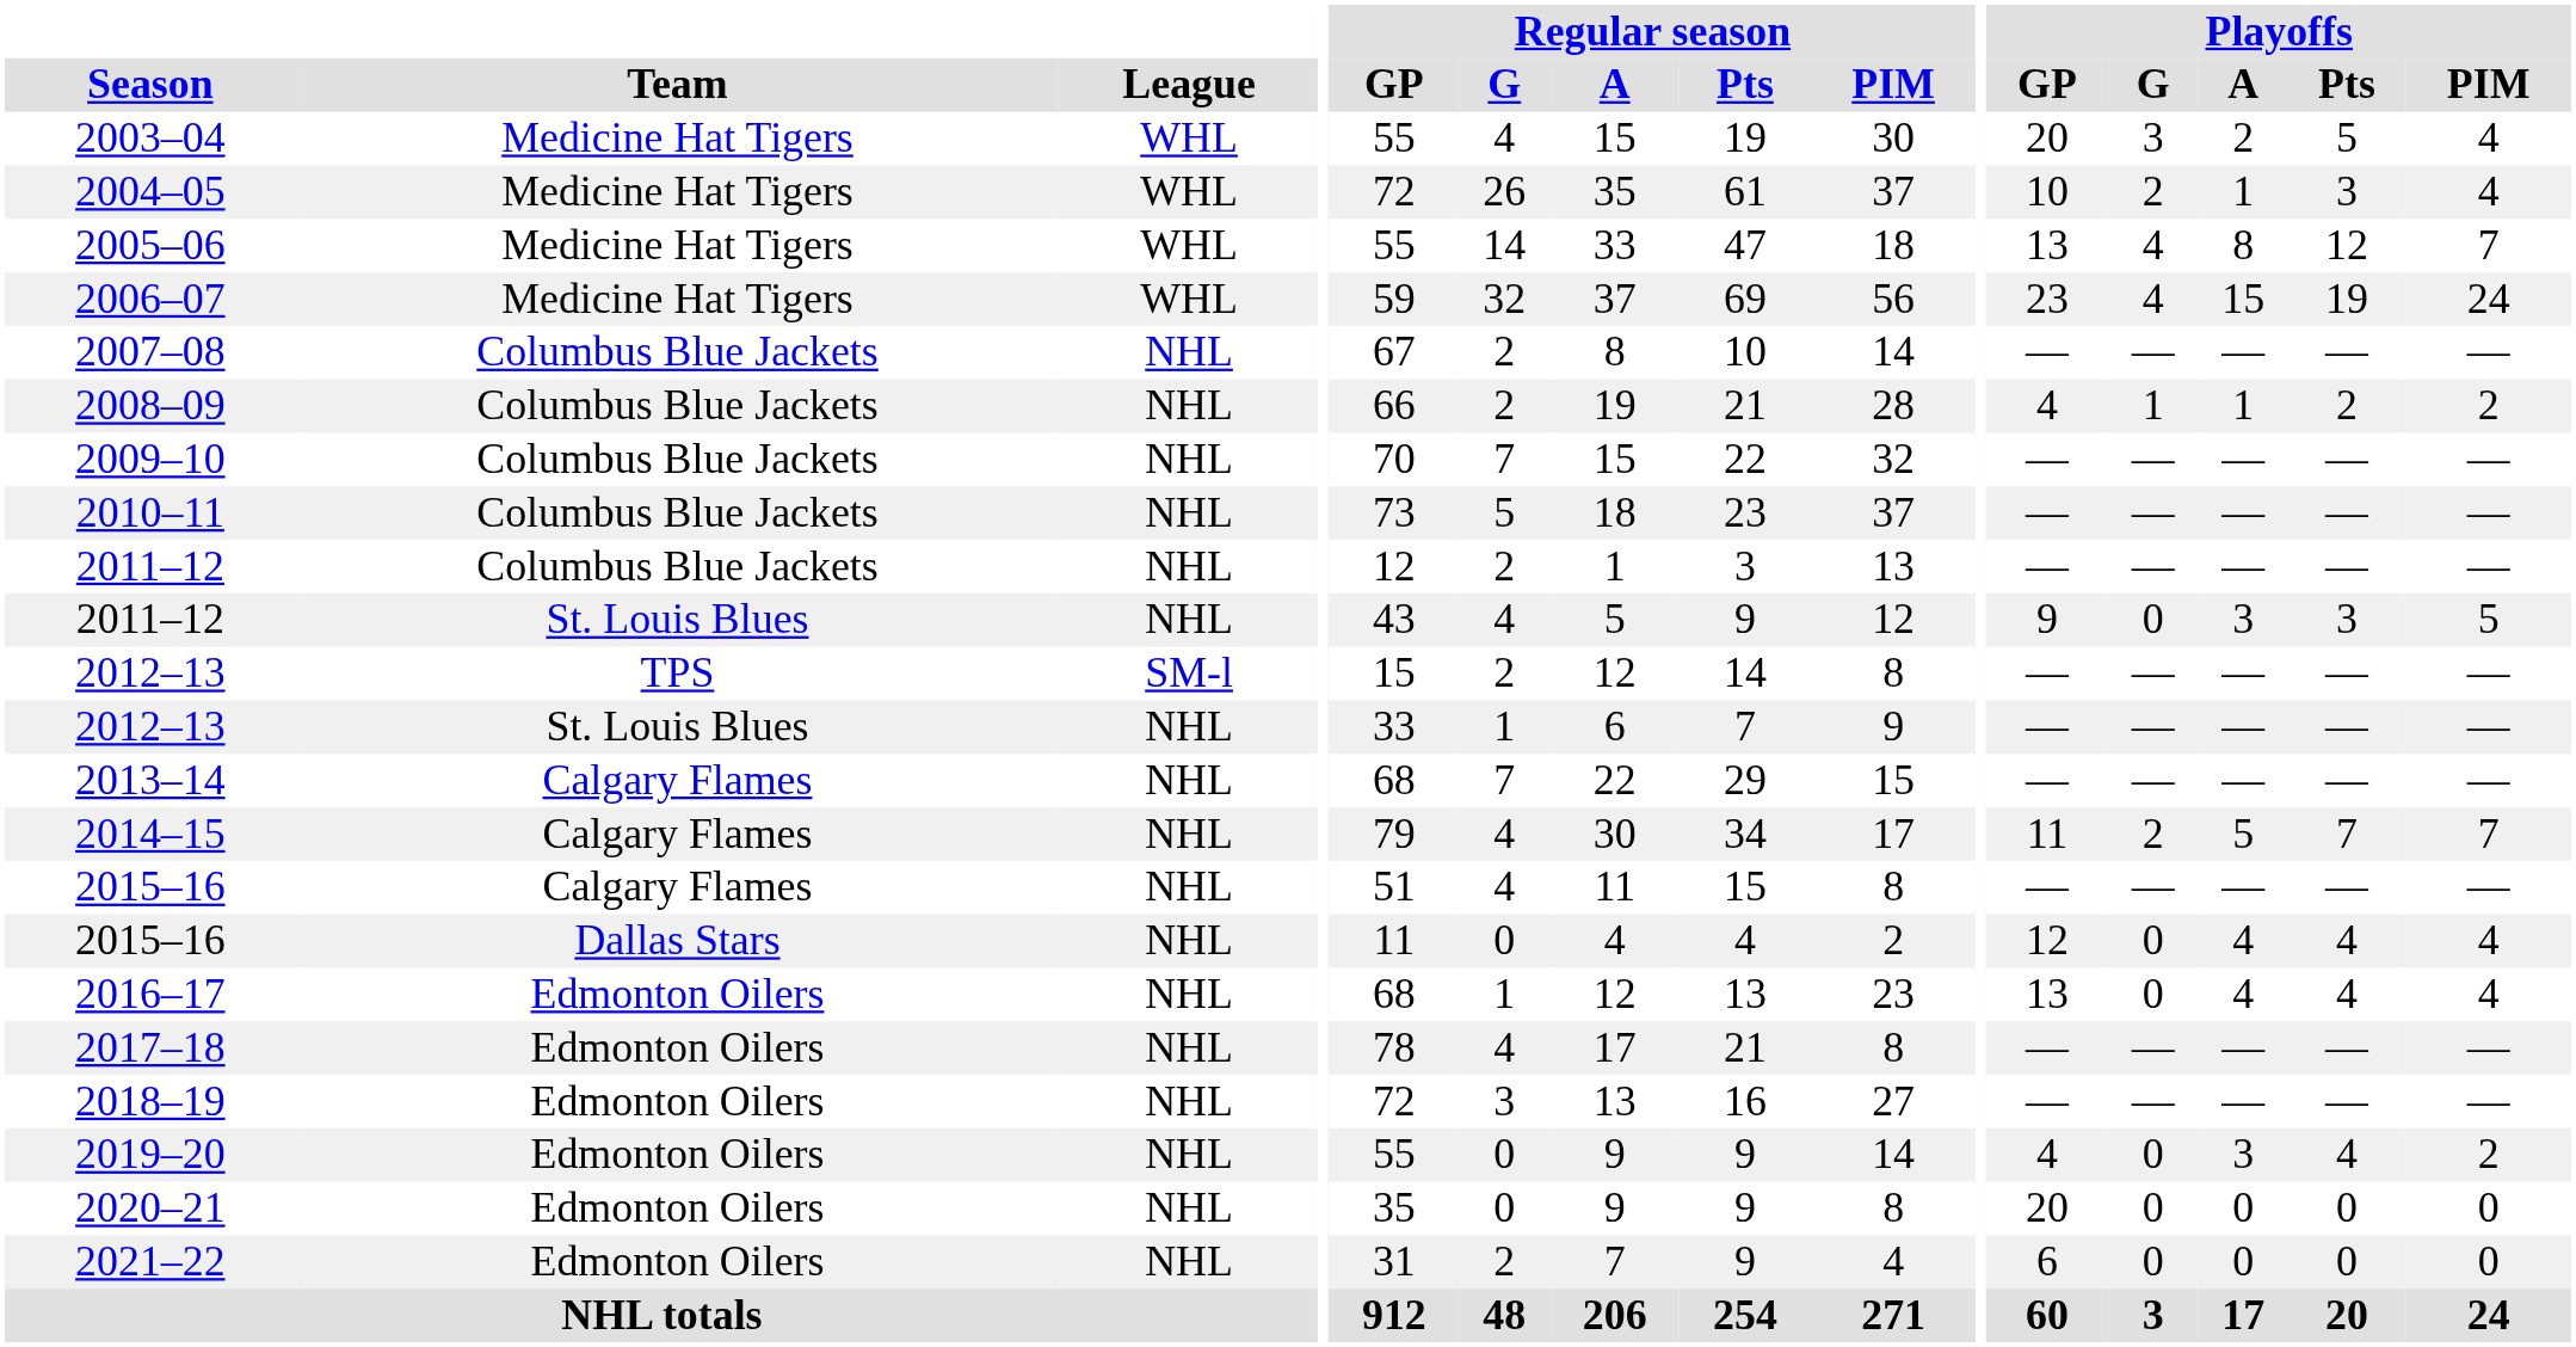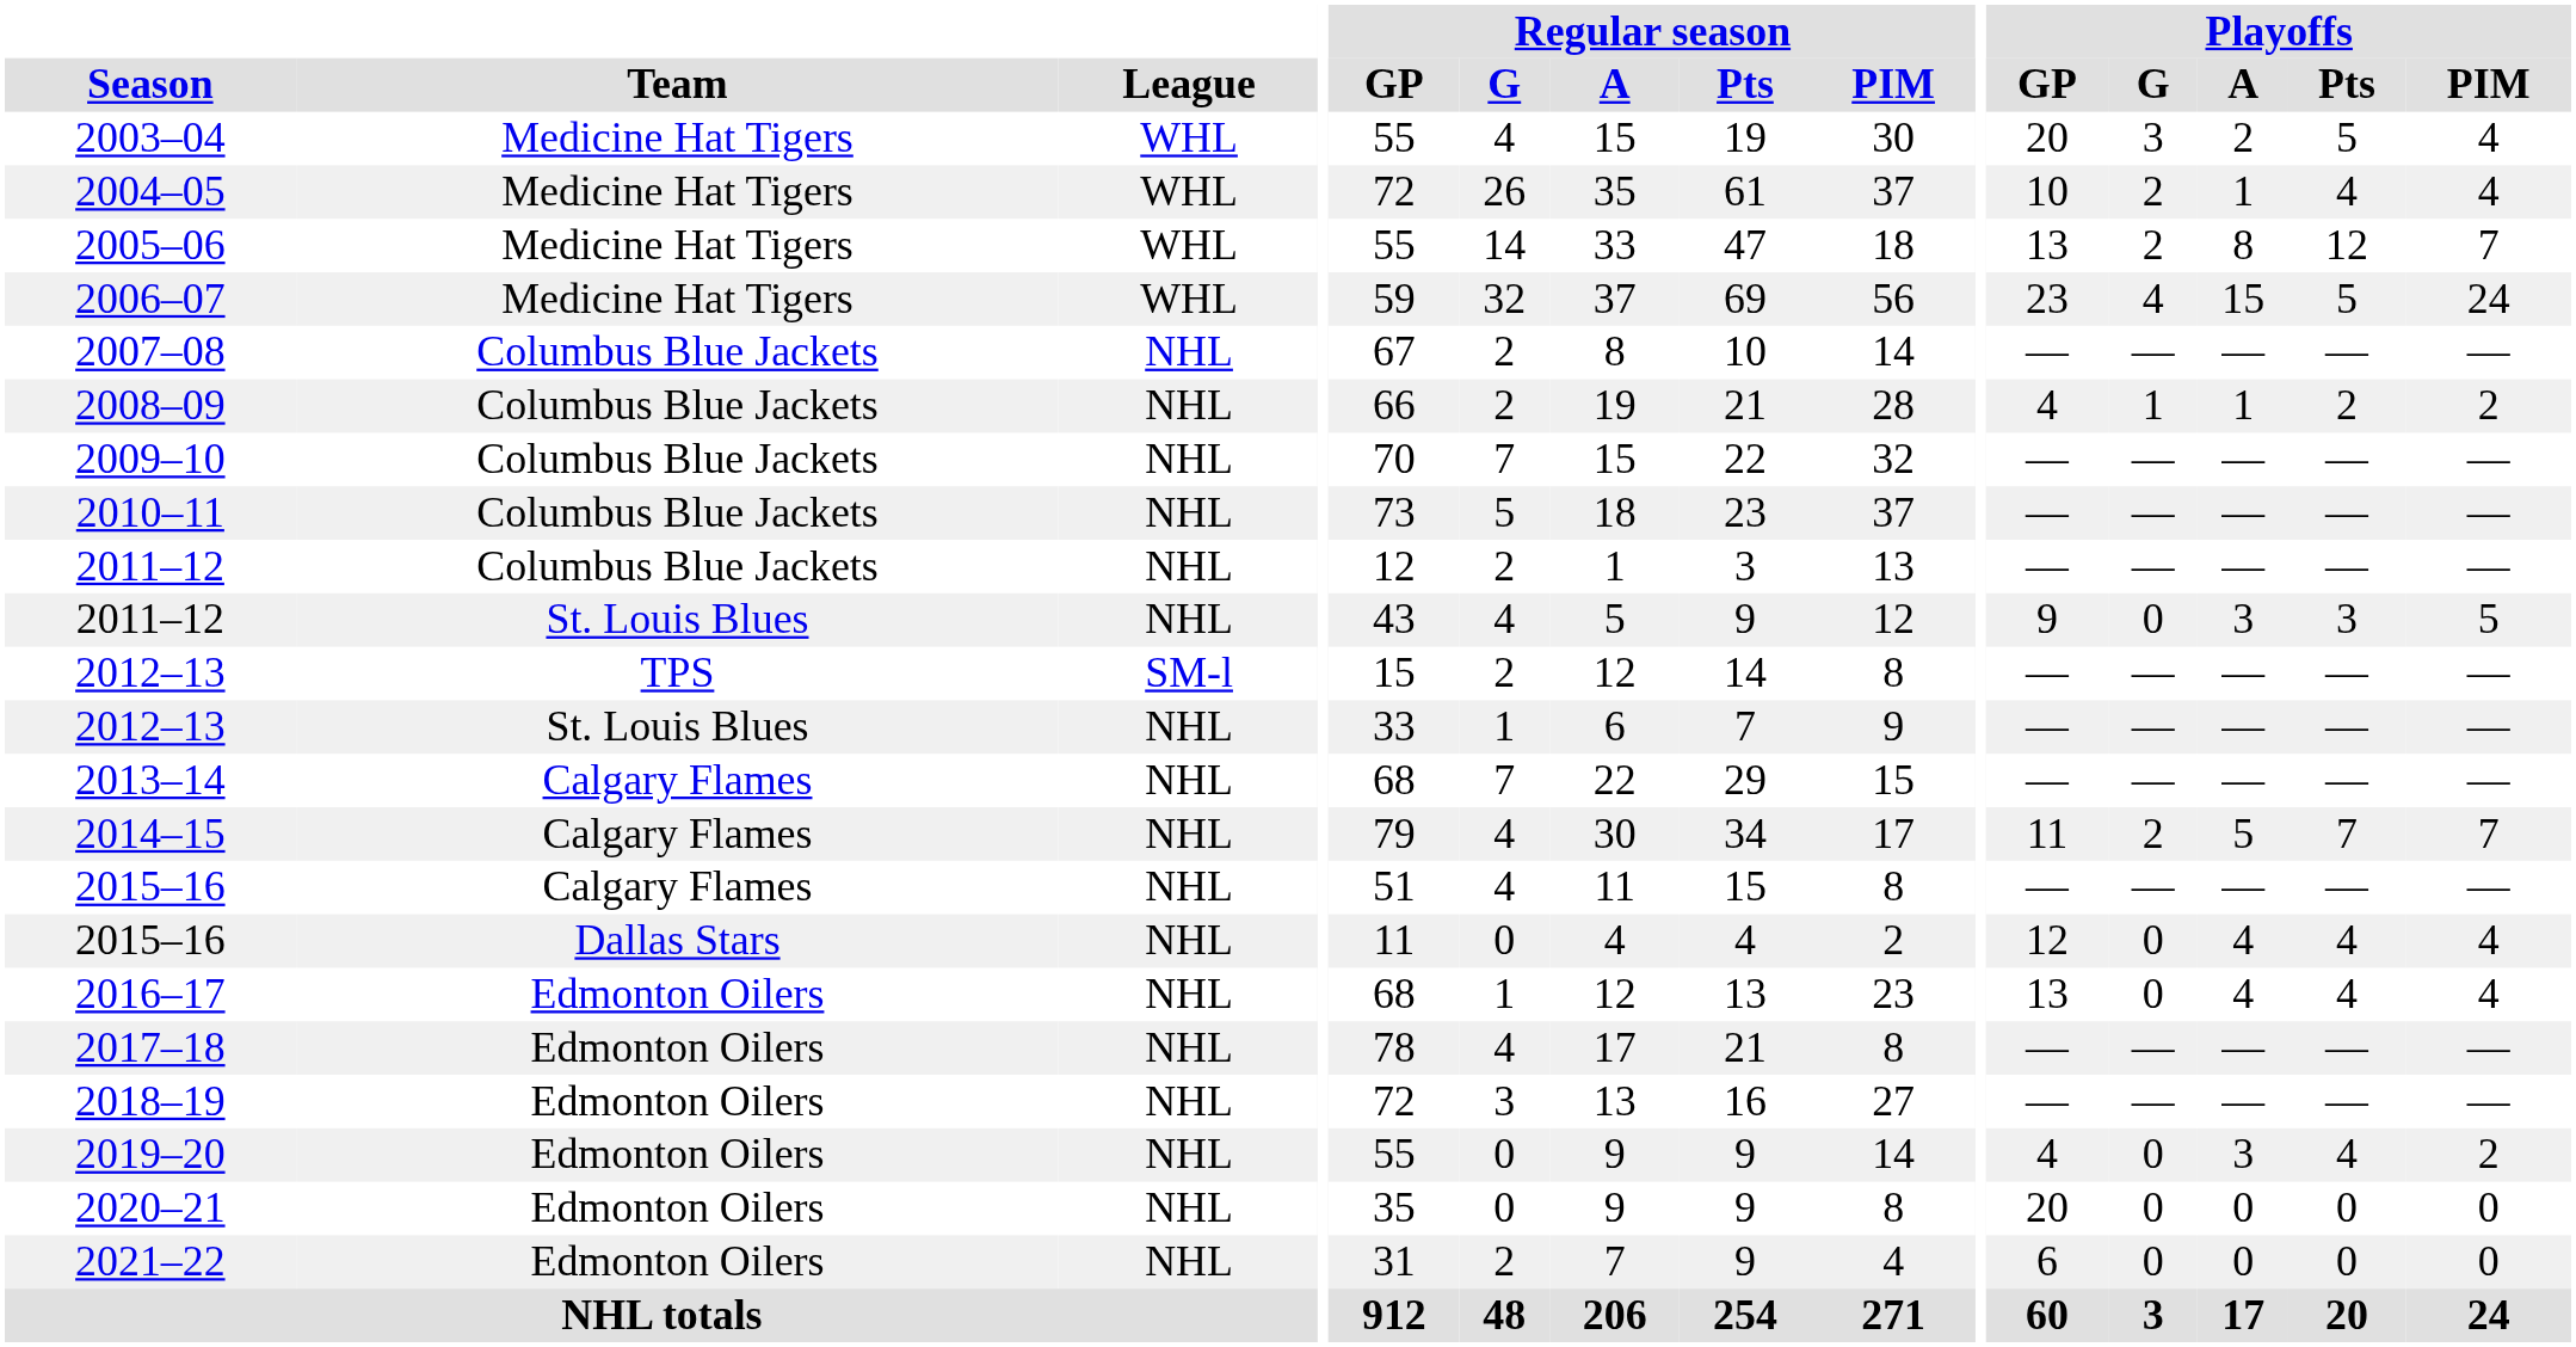 <table border="0" cellpadding="1" cellspacing="0" style="text-align:center; width:60em">
 <tr bgcolor="#e0e0e0">
 <th colspan="3" bgcolor="#ffffff"></th>
 <th rowspan="99" bgcolor="#ffffff"></th>
 <th colspan="5"><a href='#'>Regular season</a></th>
 <th rowspan="99" bgcolor="#ffffff"></th>
 <th colspan="5"><a href='#'>Playoffs</a></th>
 </tr>
 <tr bgcolor="#e0e0e0">
 <th><a href='#'>Season</a></th>
 <th>Team</th>
 <th>League</th>
 <th>GP</th>
 <th><a href='#'>G</a></th>
 <th><a href='#'>A</a></th>
 <th><a href='#'>Pts</a></th>
 <th><a href='#'>PIM</a></th>
 <th>GP</th>
 <th>G</th>
 <th>A</th>
 <th>Pts</th>
 <th>PIM</th>
 </tr>
 <tr>
 <td><a href='#'>2003–04</a></td>
 <td><a href='#'>Medicine Hat Tigers</a></td>
 <td><a href='#'>WHL</a></td>
 <td>55</td>
 <td>4</td>
 <td>15</td>
 <td>19</td>
 <td>30</td>
 <td>20</td>
 <td>3</td>
 <td>2</td>
 <td>5</td>
 <td>4</td>
 </tr>
 <tr bgcolor="#f0f0f0">
 <td><a href='#'>2004–05</a></td>
 <td>Medicine Hat Tigers</td>
 <td>WHL</td>
 <td>72</td>
 <td>26</td>
 <td>35</td>
 <td>61</td>
 <td>37</td>
 <td>10</td>
 <td>2</td>
 <td>1</td>
-<td>3</td>
+<td>4</td>
 <td>4</td>
 </tr>
 <tr>
 <td><a href='#'>2005–06</a></td>
 <td>Medicine Hat Tigers</td>
 <td>WHL</td>
 <td>55</td>
 <td>14</td>
 <td>33</td>
 <td>47</td>
 <td>18</td>
 <td>13</td>
-<td>4</td>
+<td>2</td>
 <td>8</td>
 <td>12</td>
 <td>7</td>
 </tr>
 <tr bgcolor="#f0f0f0">
 <td><a href='#'>2006–07</a></td>
 <td>Medicine Hat Tigers</td>
 <td>WHL</td>
 <td>59</td>
 <td>32</td>
 <td>37</td>
 <td>69</td>
 <td>56</td>
 <td>23</td>
 <td>4</td>
 <td>15</td>
-<td>19</td>
+<td>5</td>
 <td>24</td>
 </tr>
 <tr>
 <td><a href='#'>2007–08</a></td>
 <td><a href='#'>Columbus Blue Jackets</a></td>
 <td><a href='#'>NHL</a></td>
 <td>67</td>
 <td>2</td>
 <td>8</td>
 <td>10</td>
 <td>14</td>
 <td>—</td>
 <td>—</td>
 <td>—</td>
 <td>—</td>
 <td>—</td>
 </tr>
 <tr bgcolor="#f0f0f0">
 <td><a href='#'>2008–09</a></td>
 <td>Columbus Blue Jackets</td>
 <td>NHL</td>
 <td>66</td>
 <td>2</td>
 <td>19</td>
 <td>21</td>
 <td>28</td>
 <td>4</td>
 <td>1</td>
 <td>1</td>
 <td>2</td>
 <td>2</td>
 </tr>
 <tr>
 <td><a href='#'>2009–10</a></td>
 <td>Columbus Blue Jackets</td>
 <td>NHL</td>
 <td>70</td>
 <td>7</td>
 <td>15</td>
 <td>22</td>
 <td>32</td>
 <td>—</td>
 <td>—</td>
 <td>—</td>
 <td>—</td>
 <td>—</td>
 </tr>
 <tr bgcolor="#f0f0f0">
 <td><a href='#'>2010–11</a></td>
 <td>Columbus Blue Jackets</td>
 <td>NHL</td>
 <td>73</td>
 <td>5</td>
 <td>18</td>
 <td>23</td>
 <td>37</td>
 <td>—</td>
 <td>—</td>
 <td>—</td>
 <td>—</td>
 <td>—</td>
 </tr>
 <tr>
 <td><a href='#'>2011–12</a></td>
 <td>Columbus Blue Jackets</td>
 <td>NHL</td>
 <td>12</td>
 <td>2</td>
 <td>1</td>
 <td>3</td>
 <td>13</td>
 <td>—</td>
 <td>—</td>
 <td>—</td>
 <td>—</td>
 <td>—</td>
 </tr>
 <tr bgcolor="#f0f0f0">
 <td>2011–12</td>
 <td><a href='#'>St. Louis Blues</a></td>
 <td>NHL</td>
 <td>43</td>
 <td>4</td>
 <td>5</td>
 <td>9</td>
 <td>12</td>
 <td>9</td>
 <td>0</td>
 <td>3</td>
 <td>3</td>
 <td>5</td>
 </tr>
 <tr>
 <td><a href='#'>2012–13</a></td>
 <td><a href='#'>TPS</a></td>
 <td><a href='#'>SM-l</a></td>
 <td>15</td>
 <td>2</td>
 <td>12</td>
 <td>14</td>
 <td>8</td>
 <td>—</td>
 <td>—</td>
 <td>—</td>
 <td>—</td>
 <td>—</td>
 </tr>
 <tr bgcolor="#f0f0f0">
 <td><a href='#'>2012–13</a></td>
 <td>St. Louis Blues</td>
 <td>NHL</td>
 <td>33</td>
 <td>1</td>
 <td>6</td>
 <td>7</td>
 <td>9</td>
 <td>—</td>
 <td>—</td>
 <td>—</td>
 <td>—</td>
 <td>—</td>
 </tr>
 <tr>
 <td><a href='#'>2013–14</a></td>
 <td><a href='#'>Calgary Flames</a></td>
 <td>NHL</td>
 <td>68</td>
 <td>7</td>
 <td>22</td>
 <td>29</td>
 <td>15</td>
 <td>—</td>
 <td>—</td>
 <td>—</td>
 <td>—</td>
 <td>—</td>
 </tr>
 <tr bgcolor="#f0f0f0">
 <td><a href='#'>2014–15</a></td>
 <td>Calgary Flames</td>
 <td>NHL</td>
 <td>79</td>
 <td>4</td>
 <td>30</td>
 <td>34</td>
 <td>17</td>
 <td>11</td>
 <td>2</td>
 <td>5</td>
 <td>7</td>
 <td>7</td>
 </tr>
 <tr>
 <td><a href='#'>2015–16</a></td>
 <td>Calgary Flames</td>
 <td>NHL</td>
 <td>51</td>
 <td>4</td>
 <td>11</td>
 <td>15</td>
 <td>8</td>
 <td>—</td>
 <td>—</td>
 <td>—</td>
 <td>—</td>
 <td>—</td>
 </tr>
 <tr bgcolor="#f0f0f0">
 <td>2015–16</td>
 <td><a href='#'>Dallas Stars</a></td>
 <td>NHL</td>
 <td>11</td>
 <td>0</td>
 <td>4</td>
 <td>4</td>
 <td>2</td>
 <td>12</td>
 <td>0</td>
 <td>4</td>
 <td>4</td>
 <td>4</td>
 </tr>
 <tr>
 <td><a href='#'>2016–17</a></td>
 <td><a href='#'>Edmonton Oilers</a></td>
 <td>NHL</td>
 <td>68</td>
 <td>1</td>
 <td>12</td>
 <td>13</td>
 <td>23</td>
 <td>13</td>
 <td>0</td>
 <td>4</td>
 <td>4</td>
 <td>4</td>
 </tr>
 <tr bgcolor="#f0f0f0">
 <td><a href='#'>2017–18</a></td>
 <td>Edmonton Oilers</td>
 <td>NHL</td>
 <td>78</td>
 <td>4</td>
 <td>17</td>
 <td>21</td>
 <td>8</td>
 <td>—</td>
 <td>—</td>
 <td>—</td>
 <td>—</td>
 <td>—</td>
 </tr>
 <tr>
 <td><a href='#'>2018–19</a></td>
 <td>Edmonton Oilers</td>
 <td>NHL</td>
 <td>72</td>
 <td>3</td>
 <td>13</td>
 <td>16</td>
 <td>27</td>
 <td>—</td>
 <td>—</td>
 <td>—</td>
 <td>—</td>
 <td>—</td>
 </tr>
 <tr bgcolor="#f0f0f0">
 <td><a href='#'>2019–20</a></td>
 <td>Edmonton Oilers</td>
 <td>NHL</td>
 <td>55</td>
 <td>0</td>
 <td>9</td>
 <td>9</td>
 <td>14</td>
 <td>4</td>
 <td>0</td>
 <td>3</td>
 <td>4</td>
 <td>2</td>
 </tr>
 <tr>
 <td><a href='#'>2020–21</a></td>
 <td>Edmonton Oilers</td>
 <td>NHL</td>
 <td>35</td>
 <td>0</td>
 <td>9</td>
 <td>9</td>
 <td>8</td>
 <td>20</td>
 <td>0</td>
 <td>0</td>
 <td>0</td>
 <td>0</td>
 </tr>
 <tr bgcolor="#f0f0f0">
 <td><a href='#'>2021–22</a></td>
 <td>Edmonton Oilers</td>
 <td>NHL</td>
 <td>31</td>
 <td>2</td>
 <td>7</td>
 <td>9</td>
 <td>4</td>
 <td>6</td>
 <td>0</td>
 <td>0</td>
 <td>0</td>
 <td>0</td>
 </tr>
 <tr bgcolor="#e0e0e0">
 <th colspan="3">NHL totals</th>
 <th>912</th>
 <th>48</th>
 <th>206</th>
 <th>254</th>
 <th>271</th>
 <th>60</th>
 <th>3</th>
 <th>17</th>
 <th>20</th>
 <th>24</th>
 </tr>
 </table>
